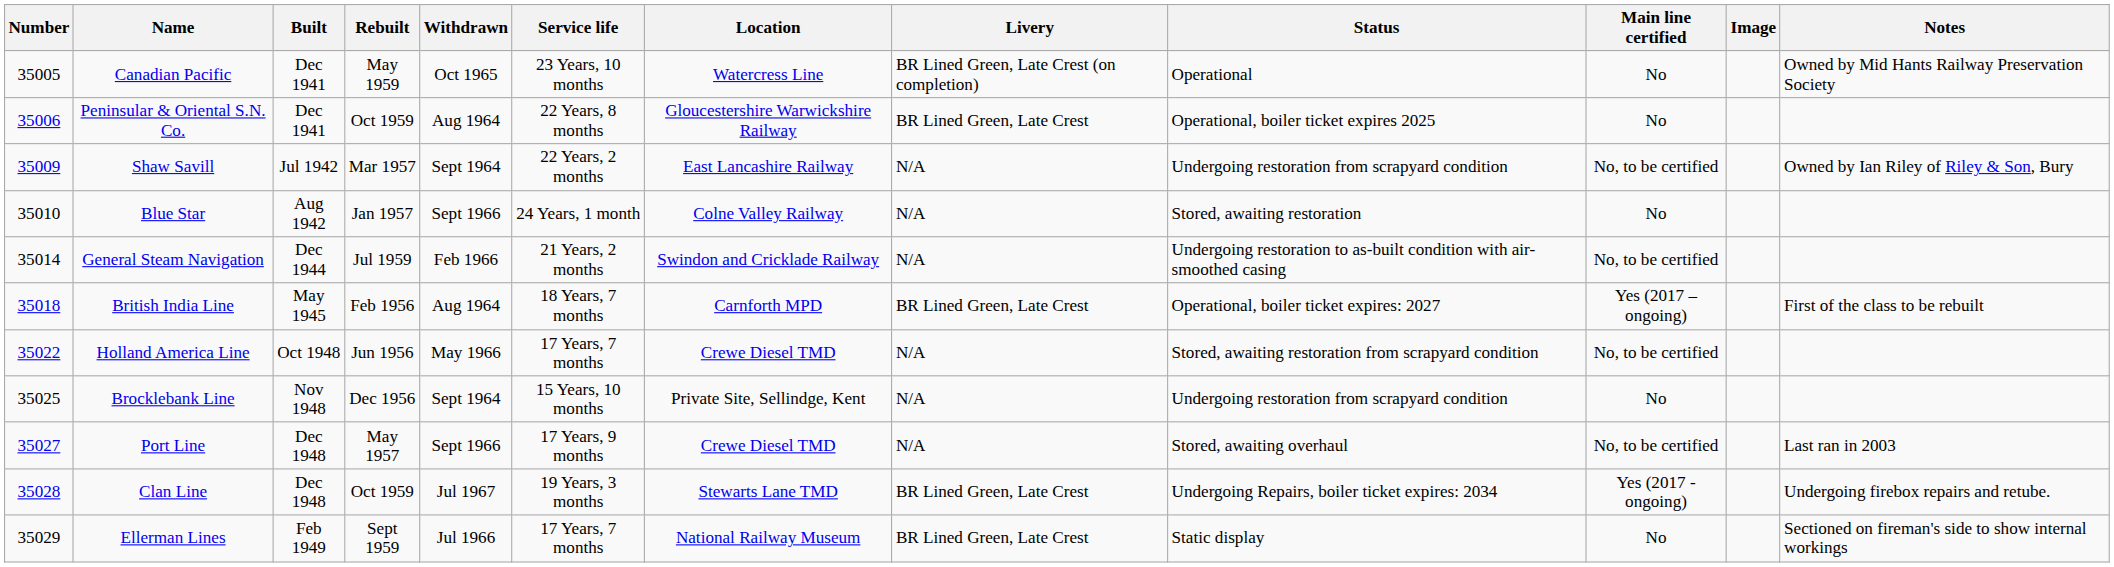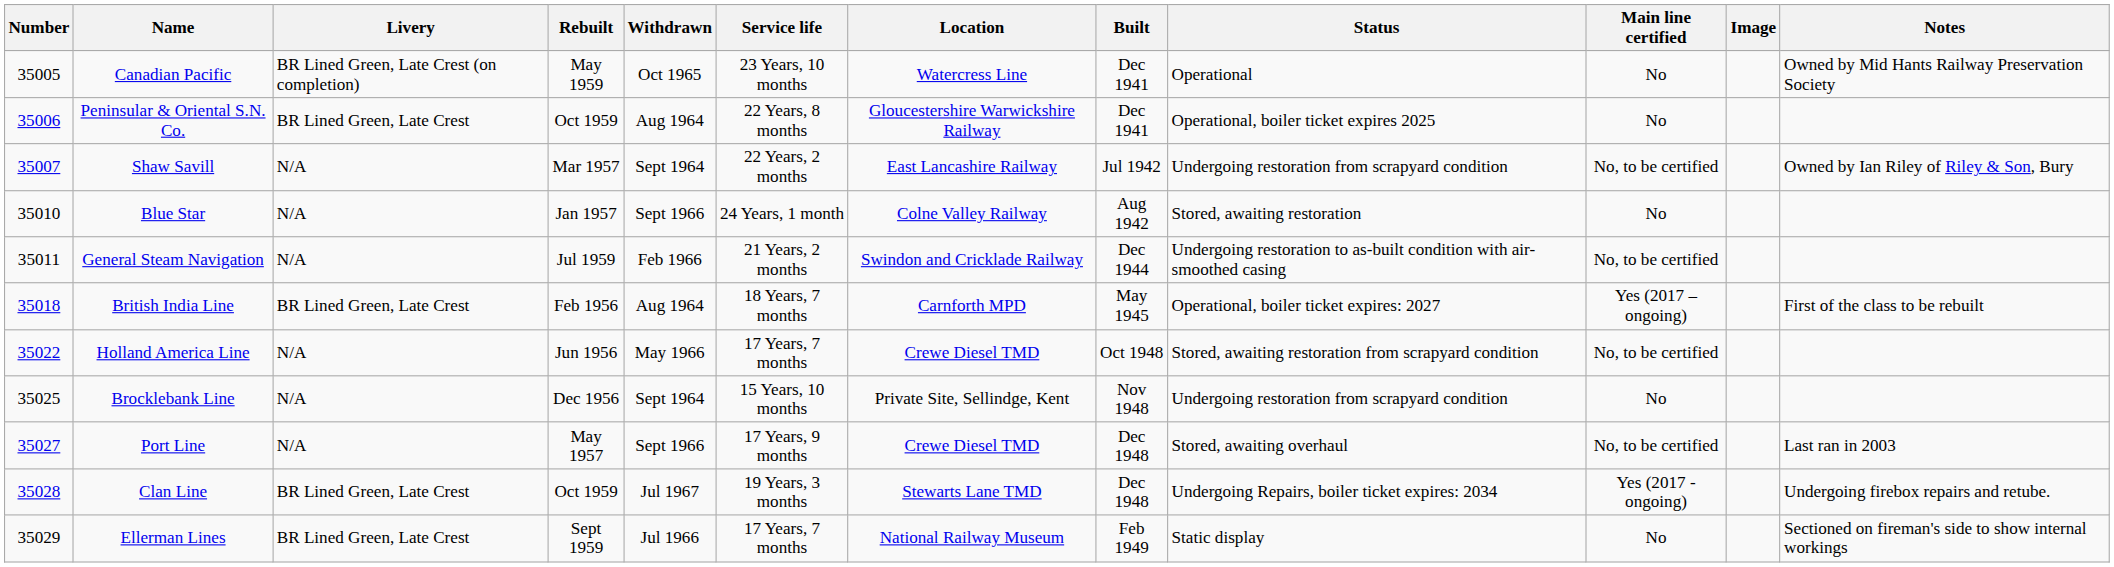 <table class="wikitable sortable">
 <tr>
 <th align=left>Number</th>
 <th align=left>Name</th>
-<th align=left>Built</th>
+<th align=left>Livery</th>
 <th align=left>Rebuilt</th>
 <th align=left>Withdrawn</th>
 <th align=left>Service life</th>
 <th align=left>Location</th>
-<th align=left>Livery</th>
+<th align=left>Built</th>
 <th align=left>Status</th>
 <th align=left>Main line certified</th>
 <th align=left>Image</th>
 <th align=left>Notes</th>
 </tr>
 <tr>
 <td align=center>35005</td>
 <td align=center><a href='#'>Canadian Pacific</a></td>
-<td align=center>Dec 1941</td>
+<td align=left>BR Lined Green, Late Crest (on completion)</td>
 <td align=center>May 1959</td>
 <td align=center>Oct 1965</td>
 <td align=center>23 Years, 10 months</td>
 <td align=center><a href='#'>Watercress Line</a></td>
-<td align=left>BR Lined Green, Late Crest (on completion)</td>
+<td align=center>Dec 1941</td>
 <td align=left>Operational</td>
 <td align=center>No</td>
 <td align=center></td>
 <td align=left>Owned by Mid Hants Railway Preservation Society</td>
 </tr>
 <tr>
 <td align=center><a href='#'>35006</a></td>
 <td align=center><a href='#'>Peninsular & Oriental S.N. Co.</a></td>
-<td align=center>Dec 1941</td>
+<td align=left>BR Lined Green, Late Crest</td>
 <td align=center>Oct 1959</td>
 <td align=center>Aug 1964</td>
 <td align=center>22 Years, 8 months</td>
 <td align=center><a href='#'>Gloucestershire Warwickshire Railway</a></td>
-<td align=left>BR Lined Green, Late Crest</td>
+<td align=center>Dec 1941</td>
 <td align=left>Operational, boiler ticket expires 2025</td>
 <td align=center>No</td>
 <td align=center></td>
 <td align=left></td>
 </tr>
 <tr>
-<td align=center><a href='#'>35009</a></td>
+<td align=center><a href='#'>35007</a></td>
 <td align=center><a href='#'>Shaw Savill</a></td>
-<td align=center>Jul 1942</td>
+<td align=left>N/A</td>
 <td align=center>Mar 1957</td>
 <td align=center>Sept 1964</td>
 <td align=center>22 Years, 2 months</td>
 <td align=center><a href='#'>East Lancashire Railway</a></td>
-<td align=left>N/A</td>
+<td align=center>Jul 1942</td>
 <td align=left>Undergoing restoration from scrapyard condition</td>
 <td align=center>No, to be certified</td>
 <td align=center></td>
 <td align=left>Owned by Ian Riley of <a href='#'>Riley & Son</a>, Bury</td>
 </tr>
 <tr>
 <td align=center>35010</td>
 <td align=center><a href='#'>Blue Star</a></td>
-<td align=center>Aug 1942</td>
+<td align=left>N/A</td>
 <td align=center>Jan 1957</td>
 <td align=center>Sept 1966</td>
 <td align=center>24 Years, 1 month</td>
 <td align=center><a href='#'>Colne Valley Railway</a></td>
-<td align=left>N/A</td>
+<td align=center>Aug 1942</td>
 <td align=left>Stored, awaiting restoration</td>
 <td align=center>No</td>
 <td align=center></td>
 <td align=left></td>
 </tr>
 <tr>
-<td align=center>35014</td>
+<td align=center>35011</td>
 <td align=center><a href='#'>General Steam Navigation</a></td>
-<td align=center>Dec 1944</td>
+<td align=left>N/A</td>
 <td align=center>Jul 1959</td>
 <td align=center>Feb 1966</td>
 <td align=center>21 Years, 2 months</td>
 <td align=center><a href='#'>Swindon and Cricklade Railway</a></td>
-<td align=left>N/A</td>
+<td align=center>Dec 1944</td>
 <td align=left>Undergoing restoration to as-built condition with air-smoothed casing</td>
 <td align=center>No, to be certified</td>
 <td align=center></td>
 <td align=left></td>
 </tr>
 <tr>
 <td align=center><a href='#'>35018</a></td>
 <td align=center><a href='#'>British India Line</a></td>
-<td align=center>May 1945</td>
+<td align=left>BR Lined Green, Late Crest</td>
 <td align=center>Feb 1956</td>
 <td align=center>Aug 1964</td>
 <td align=center>18 Years, 7 months</td>
 <td align=center><a href='#'>Carnforth MPD</a></td>
-<td align=left>BR Lined Green, Late Crest</td>
+<td align=center>May 1945</td>
 <td align=left>Operational, boiler ticket expires: 2027</td>
 <td align=center>Yes (2017 – ongoing)</td>
 <td align=center></td>
 <td align=left>First of the class to be rebuilt</td>
 </tr>
 <tr>
 <td align=center><a href='#'>35022</a></td>
 <td align=center><a href='#'>Holland America Line</a></td>
-<td align=center>Oct 1948</td>
+<td align=left>N/A</td>
 <td align=center>Jun 1956</td>
 <td align=center>May 1966</td>
 <td align=center>17 Years, 7 months</td>
 <td align=center><a href='#'>Crewe Diesel TMD</a></td>
-<td align=left>N/A</td>
+<td align=center>Oct 1948</td>
 <td align=left>Stored, awaiting restoration from scrapyard condition</td>
 <td align=center>No, to be certified</td>
 <td align=center></td>
 <td align=left></td>
 </tr>
 <tr>
 <td align=center>35025</td>
 <td align=center><a href='#'>Brocklebank Line</a></td>
-<td align=center>Nov 1948</td>
+<td align=left>N/A</td>
 <td align=center>Dec 1956</td>
 <td align=center>Sept 1964</td>
 <td align=center>15 Years, 10 months</td>
 <td align=center>Private Site, Sellindge, Kent</td>
-<td align=left>N/A</td>
+<td align=center>Nov 1948</td>
 <td align=left>Undergoing restoration from scrapyard condition</td>
 <td align=center>No</td>
 <td align=center></td>
 <td align=left></td>
 </tr>
 <tr>
 <td align=center><a href='#'>35027</a></td>
 <td align=center><a href='#'>Port Line</a></td>
-<td align=center>Dec 1948</td>
+<td align=left>N/A</td>
 <td align=center>May 1957</td>
 <td align=center>Sept 1966</td>
 <td align=center>17 Years, 9 months</td>
 <td align=center><a href='#'>Crewe Diesel TMD</a></td>
-<td align=left>N/A</td>
+<td align=center>Dec 1948</td>
 <td align=left>Stored, awaiting overhaul</td>
 <td align=center>No, to be certified</td>
 <td align=center></td>
 <td align=left>Last ran in 2003</td>
 </tr>
 <tr>
 <td align=center><a href='#'>35028</a></td>
 <td align=center><a href='#'>Clan Line</a></td>
-<td align=center>Dec 1948</td>
+<td align=left>BR Lined Green, Late Crest</td>
 <td align=center>Oct 1959</td>
 <td align=center>Jul 1967</td>
 <td align=center>19 Years, 3 months</td>
 <td align=center><a href='#'>Stewarts Lane TMD</a></td>
-<td align=left>BR Lined Green, Late Crest</td>
+<td align=center>Dec 1948</td>
 <td align=left>Undergoing Repairs, boiler ticket expires: 2034</td>
 <td align=center>Yes (2017 - ongoing)</td>
 <td align=center></td>
 <td align=left>Undergoing firebox repairs and retube.</td>
 </tr>
 <tr>
 <td align=center>35029</td>
 <td align=center><a href='#'>Ellerman Lines</a></td>
-<td align=center>Feb 1949</td>
+<td align=left>BR Lined Green, Late Crest</td>
 <td align=center>Sept 1959</td>
 <td align=center>Jul 1966</td>
 <td align=center>17 Years, 7 months</td>
 <td align=center><a href='#'>National Railway Museum</a></td>
-<td align=left>BR Lined Green, Late Crest</td>
+<td align=center>Feb 1949</td>
 <td align=left>Static display</td>
 <td align=center>No</td>
 <td align=center></td>
 <td align=left>Sectioned on fireman's side to show internal workings</td>
 </tr>
 </table>
